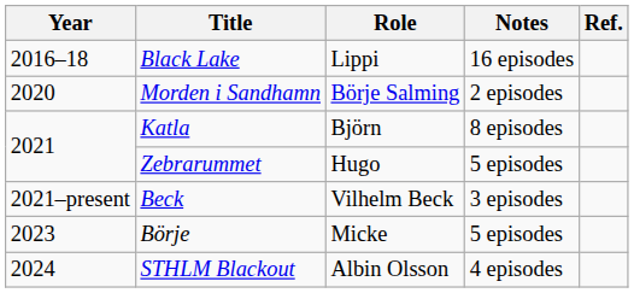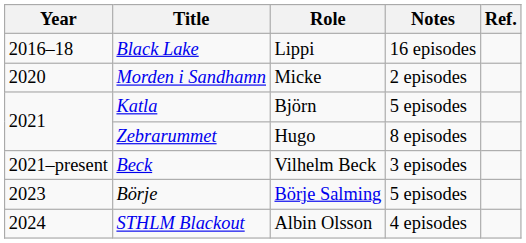 <table class="wikitable sortable">
 <tr>
 <th>Year</th>
 <th>Title</th>
 <th>Role</th>
 <th class="unsortable">Notes</th>
 <th>Ref.</th>
 </tr>
 <tr>
 <td>2016–18</td>
 <td><em><a href='#'>Black Lake</a></em></td>
 <td>Lippi</td>
 <td>16 episodes</td>
 <td></td>
 </tr>
 <tr>
 <td>2020</td>
 <td><em><a href='#'>Morden i Sandhamn</a></em></td>
-<td><a href='#'>Börje Salming</a></td>
+<td>Micke</td>
 <td>2 episodes</td>
 <td></td>
 </tr>
 <tr>
 <td rowspan="2">2021</td>
 <td><em><a href='#'>Katla</a></em></td>
 <td>Björn</td>
-<td>8 episodes</td>
+<td>5 episodes</td>
 <td></td>
 </tr>
 <tr>
 <td><em><a href='#'>Zebrarummet</a></em></td>
 <td>Hugo</td>
-<td>5 episodes</td>
+<td>8 episodes</td>
 <td></td>
 </tr>
 <tr>
 <td>2021–present</td>
 <td><em><a href='#'>Beck</a></em></td>
 <td>Vilhelm Beck</td>
 <td>3 episodes</td>
 <td></td>
 </tr>
 <tr>
 <td>2023</td>
 <td><em>Börje</em></td>
-<td>Micke</td>
+<td><a href='#'>Börje Salming</a></td>
 <td>5 episodes</td>
 <td></td>
 </tr>
 <tr>
 <td>2024</td>
 <td><em><a href='#'>STHLM Blackout</a></em></td>
 <td>Albin Olsson</td>
 <td>4 episodes</td>
 <td></td>
 </tr>
 </table>
